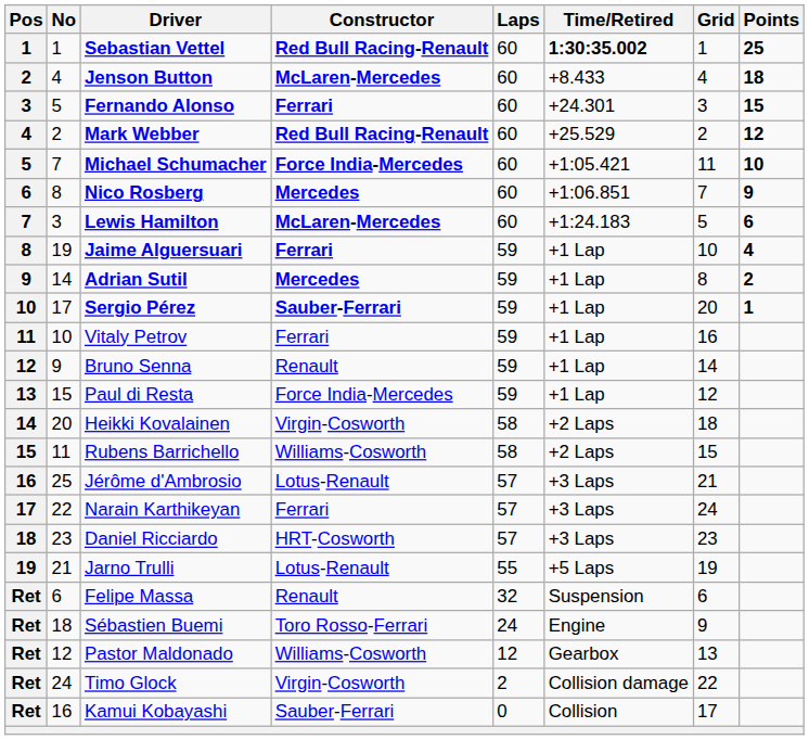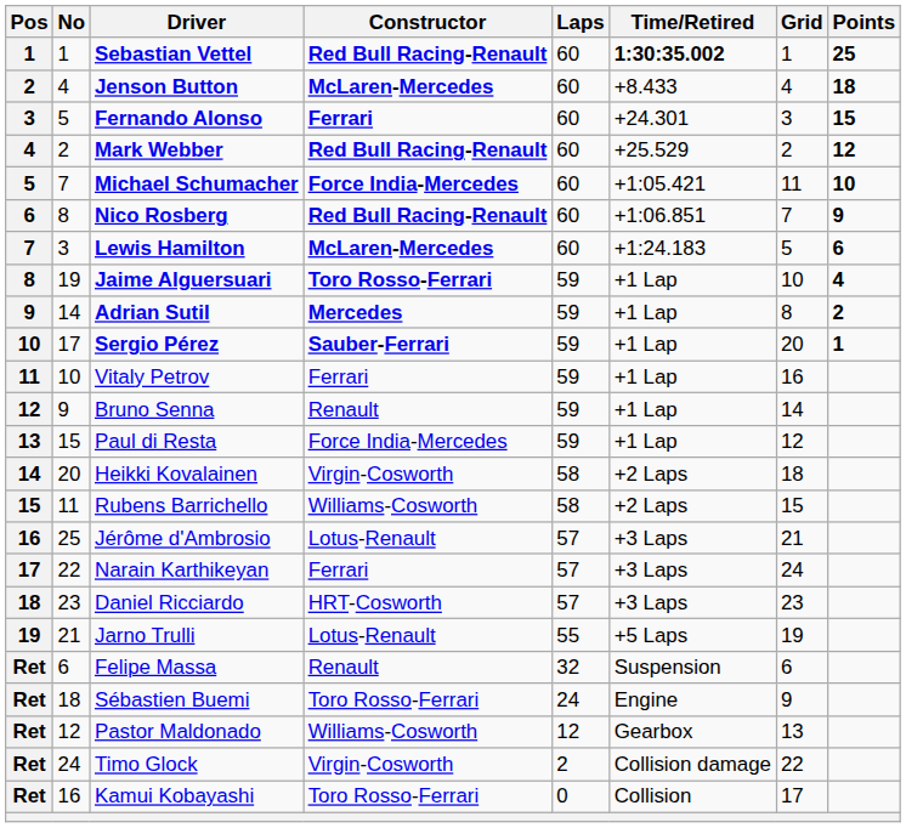 <table class="wikitable" style="font-size: 85%">
 <tr>
 <th>Pos</th>
 <th>No</th>
 <th>Driver</th>
 <th>Constructor</th>
 <th>Laps</th>
 <th>Time/Retired</th>
 <th>Grid</th>
 <th>Points</th>
 </tr>
 <tr>
 <th>1</th>
 <td>1</td>
 <td> <strong><a href='#'>Sebastian Vettel</a></strong></td>
 <td><strong><a href='#'>Red Bull Racing</a>-<a href='#'>Renault</a></strong></td>
 <td>60</td>
 <td><strong>1:30:35.002</strong></td>
 <td>1</td>
 <td><strong>25</strong></td>
 </tr>
 <tr>
 <th>2</th>
 <td>4</td>
 <td> <strong><a href='#'>Jenson Button</a></strong></td>
 <td><strong><a href='#'>McLaren</a>-<a href='#'>Mercedes</a></strong></td>
 <td>60</td>
 <td>+8.433</td>
 <td>4</td>
 <td><strong>18</strong></td>
 </tr>
 <tr>
 <th>3</th>
 <td>5</td>
 <td> <strong><a href='#'>Fernando Alonso</a></strong></td>
 <td><strong><a href='#'>Ferrari</a></strong></td>
 <td>60</td>
 <td>+24.301</td>
 <td>3</td>
 <td><strong>15</strong></td>
 </tr>
 <tr>
 <th>4</th>
 <td>2</td>
 <td> <strong><a href='#'>Mark Webber</a></strong></td>
 <td><strong><a href='#'>Red Bull Racing</a>-<a href='#'>Renault</a></strong></td>
 <td>60</td>
 <td>+25.529</td>
 <td>2</td>
 <td><strong>12</strong></td>
 </tr>
 <tr>
 <th>5</th>
 <td>7</td>
 <td> <strong><a href='#'>Michael Schumacher</a></strong></td>
 <td><strong><a href='#'>Force India</a>-<a href='#'>Mercedes</a></strong></td>
 <td>60</td>
 <td>+1:05.421</td>
 <td>11</td>
 <td><strong>10</strong></td>
 </tr>
 <tr>
 <th>6</th>
 <td>8</td>
 <td> <strong><a href='#'>Nico Rosberg</a></strong></td>
-<td><strong><a href='#'>Mercedes</a></strong></td>
+<td><strong><a href='#'>Red Bull Racing</a>-<a href='#'>Renault</a></strong></td>
 <td>60</td>
 <td>+1:06.851</td>
 <td>7</td>
 <td><strong>9</strong></td>
 </tr>
 <tr>
 <th>7</th>
 <td>3</td>
 <td> <strong><a href='#'>Lewis Hamilton</a></strong></td>
 <td><strong><a href='#'>McLaren</a>-<a href='#'>Mercedes</a></strong></td>
 <td>60</td>
 <td>+1:24.183</td>
 <td>5</td>
 <td><strong>6</strong></td>
 </tr>
 <tr>
 <th>8</th>
 <td>19</td>
 <td> <strong><a href='#'>Jaime Alguersuari</a></strong></td>
-<td><strong><a href='#'>Ferrari</a></strong></td>
+<td><strong><a href='#'>Toro Rosso</a>-<a href='#'>Ferrari</a></strong></td>
 <td>59</td>
 <td>+1 Lap</td>
 <td>10</td>
 <td><strong>4</strong></td>
 </tr>
 <tr>
 <th>9</th>
 <td>14</td>
 <td> <strong><a href='#'>Adrian Sutil</a></strong></td>
 <td><strong><a href='#'>Mercedes</a></strong></td>
 <td>59</td>
 <td>+1 Lap</td>
 <td>8</td>
 <td><strong>2</strong></td>
 </tr>
 <tr>
 <th>10</th>
 <td>17</td>
 <td> <strong><a href='#'>Sergio Pérez</a></strong></td>
 <td><strong><a href='#'>Sauber</a>-<a href='#'>Ferrari</a></strong></td>
 <td>59</td>
 <td>+1 Lap</td>
 <td>20</td>
 <td><strong>1</strong></td>
 </tr>
 <tr>
 <th>11</th>
 <td>10</td>
 <td> <a href='#'>Vitaly Petrov</a></td>
 <td><a href='#'>Ferrari</a></td>
 <td>59</td>
 <td>+1 Lap</td>
 <td>16</td>
 <td></td>
 </tr>
 <tr>
 <th>12</th>
 <td>9</td>
 <td> <a href='#'>Bruno Senna</a></td>
 <td><a href='#'>Renault</a></td>
 <td>59</td>
 <td>+1 Lap</td>
 <td>14</td>
 <td></td>
 </tr>
 <tr>
 <th>13</th>
 <td>15</td>
 <td> <a href='#'>Paul di Resta</a></td>
 <td><a href='#'>Force India</a>-<a href='#'>Mercedes</a></td>
 <td>59</td>
 <td>+1 Lap</td>
 <td>12</td>
 <td></td>
 </tr>
 <tr>
 <th>14</th>
 <td>20</td>
 <td> <a href='#'>Heikki Kovalainen</a></td>
 <td><a href='#'>Virgin</a>-<a href='#'>Cosworth</a></td>
 <td>58</td>
 <td>+2 Laps</td>
 <td>18</td>
 <td></td>
 </tr>
 <tr>
 <th>15</th>
 <td>11</td>
 <td> <a href='#'>Rubens Barrichello</a></td>
 <td><a href='#'>Williams</a>-<a href='#'>Cosworth</a></td>
 <td>58</td>
 <td>+2 Laps</td>
 <td>15</td>
 <td></td>
 </tr>
 <tr>
 <th>16</th>
 <td>25</td>
 <td> <a href='#'>Jérôme d'Ambrosio</a></td>
 <td><a href='#'>Lotus</a>-<a href='#'>Renault</a></td>
 <td>57</td>
 <td>+3 Laps</td>
 <td>21</td>
 <td></td>
 </tr>
 <tr>
 <th>17</th>
 <td>22</td>
 <td> <a href='#'>Narain Karthikeyan</a></td>
 <td><a href='#'>Ferrari</a></td>
 <td>57</td>
 <td>+3 Laps</td>
 <td>24</td>
 <td></td>
 </tr>
 <tr>
 <th>18</th>
 <td>23</td>
 <td> <a href='#'>Daniel Ricciardo</a></td>
 <td><a href='#'>HRT</a>-<a href='#'>Cosworth</a></td>
 <td>57</td>
 <td>+3 Laps</td>
 <td>23</td>
 <td></td>
 </tr>
 <tr>
 <th>19</th>
 <td>21</td>
 <td> <a href='#'>Jarno Trulli</a></td>
 <td><a href='#'>Lotus</a>-<a href='#'>Renault</a></td>
 <td>55</td>
 <td>+5 Laps</td>
 <td>19</td>
 <td></td>
 </tr>
 <tr>
 <th>Ret</th>
 <td>6</td>
 <td> <a href='#'>Felipe Massa</a></td>
 <td><a href='#'>Renault</a></td>
 <td>32</td>
 <td>Suspension</td>
 <td>6</td>
 <td></td>
 </tr>
 <tr>
 <th>Ret</th>
 <td>18</td>
 <td> <a href='#'>Sébastien Buemi</a></td>
 <td><a href='#'>Toro Rosso</a>-<a href='#'>Ferrari</a></td>
 <td>24</td>
 <td>Engine</td>
 <td>9</td>
 <td></td>
 </tr>
 <tr>
 <th>Ret</th>
 <td>12</td>
 <td> <a href='#'>Pastor Maldonado</a></td>
 <td><a href='#'>Williams</a>-<a href='#'>Cosworth</a></td>
 <td>12</td>
 <td>Gearbox</td>
 <td>13</td>
 <td></td>
 </tr>
 <tr>
 <th>Ret</th>
 <td>24</td>
 <td> <a href='#'>Timo Glock</a></td>
 <td><a href='#'>Virgin</a>-<a href='#'>Cosworth</a></td>
 <td>2</td>
 <td>Collision damage</td>
 <td>22</td>
 <td></td>
 </tr>
 <tr>
 <th>Ret</th>
 <td>16</td>
 <td> <a href='#'>Kamui Kobayashi</a></td>
-<td><a href='#'>Sauber</a>-<a href='#'>Ferrari</a></td>
+<td><a href='#'>Toro Rosso</a>-<a href='#'>Ferrari</a></td>
 <td>0</td>
 <td>Collision</td>
 <td>17</td>
 <td></td>
 </tr>
 <tr>
 <th colspan="8"></th>
 </tr>
 </table>
